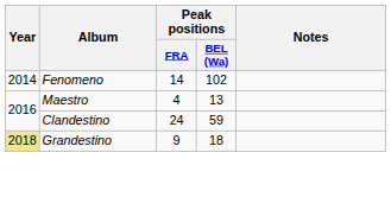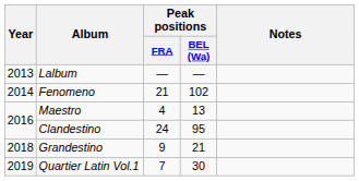 <table class="wikitable">
 <tr>
 <th align="center" rowspan="2" width="10">Year</th>
 <th align="center" rowspan="2" width="140">Album</th>
 <th align="center" colspan="2" width="20">Peak positions</th>
 <th align="center" rowspan="2" width="180">Notes</th>
 </tr>
 <tr>
 <th scope="col" style="width:3em;font-size:90%;"><a href='#'>FRA</a><br></th>
 <th scope="col" style="width:3em;font-size:90%;"><a href='#'>BEL<br>(Wa)</a><br></th>
 </tr>
 <tr>
+<td style="text-align:center;">2013</td>
+<td><em>Lalbum</em></td>
+<td style="text-align:center;">—</td>
+<td style="text-align:center;">—</td>
+<td><br></td>
+</tr>
+<tr>
 <td style="text-align:center;">2014</td>
 <td><em>Fenomeno</em></td>
-<td style="text-align:center;">14</td>
+<td style="text-align:center;">21</td>
 <td style="text-align:center;">102</td>
 <td><br></td>
 </tr>
 <tr>
 <td style="text-align:center;" rowspan=2>2016</td>
 <td><em>Maestro</em></td>
 <td style="text-align:center;">4</td>
 <td style="text-align:center;">13</td>
 <td><br></td>
 </tr>
 <tr>
 <td><em>Clandestino</em></td>
 <td style="text-align:center;">24<br></td>
-<td style="text-align:center;">59</td>
+<td style="text-align:center;">95</td>
 <td><br></td>
 </tr>
 <tr>
-<td style="background: khaki; text-align:center;">2018</td>
+<td style="text-align:center;">2018</td>
 <td><em>Grandestino</em></td>
 <td style="text-align:center;">9</td>
-<td style="text-align:center;">18</td>
+<td style="text-align:center;">21</td>
+<td></td>
+</tr>
+<tr>
+<td style="text-align:center;">2019</td>
+<td><em>Quartier Latin Vol.1</em></td>
+<td style="text-align:center;">7<br></td>
+<td style="text-align:center;">30</td>
 <td></td>
 </tr>
 </table>
